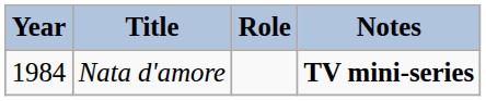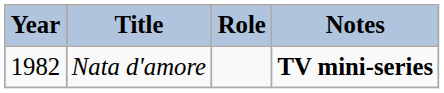 <table class="wikitable" style="font-size:90%">
 <tr style="text-align:center;">
 <th style="background:#B0C4DE;">Year</th>
 <th style="background:#B0C4DE;">Title</th>
 <th style="background:#B0C4DE;">Role</th>
 <th style="background:#B0C4DE;">Notes</th>
 </tr>
 <tr>
-<td rowspan="1">1984</td>
+<td rowspan="1">1982</td>
 <td><em>Nata d'amore</em></td>
 <td></td>
 <td><strong>TV mini-series</strong></td>
 </tr>
 </table>
